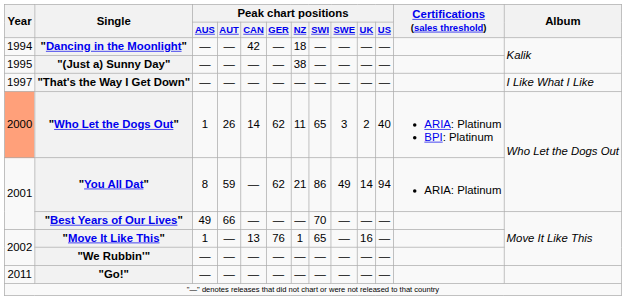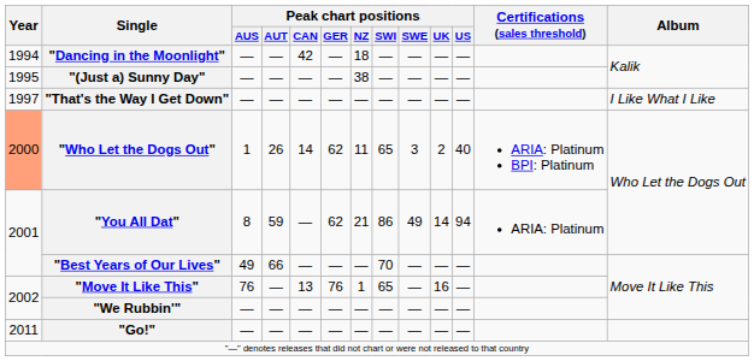 <table class="wikitable plainrowheaders" style="text-align:center;">
 <tr>
 <th rowspan="2">Year</th>
 <th rowspan="2">Single</th>
 <th colspan="9">Peak chart positions</th>
 <th rowspan="2"><a href='#'>Certifications</a><br><small>(<a href='#'>sales threshold</a>)</small></th>
 <th rowspan="2">Album</th>
 </tr>
 <tr style="font-size:smaller;">
 <th><a href='#'>AUS</a><br></th>
 <th><a href='#'>AUT</a><br></th>
 <th><a href='#'>CAN</a><br></th>
 <th><a href='#'>GER</a><br></th>
 <th><a href='#'>NZ</a><br></th>
 <th><a href='#'>SWI</a><br></th>
 <th><a href='#'>SWE</a><br></th>
 <th><a href='#'>UK</a><br></th>
 <th><a href='#'>US</a><br></th>
 </tr>
 <tr>
 <td>1994</td>
 <th scope="row">"<a href='#'>Dancing in the Moonlight</a>"</th>
 <td>—</td>
 <td>—</td>
 <td>42</td>
 <td>—</td>
 <td>18</td>
 <td>—</td>
 <td>—</td>
 <td>—</td>
 <td>—</td>
 <td></td>
 <td style="text-align:left;" rowspan="2"><em>Kalik</em></td>
 </tr>
 <tr>
 <td>1995</td>
 <th scope="row">"(Just a) Sunny Day"</th>
 <td>—</td>
 <td>—</td>
 <td>—</td>
 <td>—</td>
 <td>38</td>
 <td>—</td>
 <td>—</td>
 <td>—</td>
 <td>—</td>
 <td></td>
 </tr>
 <tr>
 <td>1997</td>
 <th scope="row">"That's the Way I Get Down"</th>
 <td>—</td>
 <td>—</td>
 <td>—</td>
 <td>—</td>
 <td>—</td>
 <td>—</td>
 <td>—</td>
 <td>—</td>
 <td>—</td>
 <td></td>
 <td style="text-align:left;"><em>I Like What I Like</em></td>
 </tr>
 <tr>
 <td style="background: lightsalmon;">2000</td>
 <th scope="row">"<a href='#'>Who Let the Dogs Out</a>"</th>
 <td>1</td>
 <td>26</td>
 <td>14</td>
 <td>62</td>
 <td>11</td>
 <td>65</td>
 <td>3</td>
 <td>2</td>
 <td>40</td>
 <td style="text-align:left;"><br><ul><li><a href='#'>ARIA</a>: Platinum</li><li><a href='#'>BPI</a>: Platinum</li></ul></td>
 <td style="text-align:left;" rowspan="2"><em>Who Let the Dogs Out</em></td>
 </tr>
 <tr>
 <td rowspan="2">2001</td>
 <th scope="row">"<a href='#'>You All Dat</a>"</th>
 <td>8</td>
 <td>59</td>
 <td>—</td>
 <td>62</td>
 <td>21</td>
 <td>86</td>
 <td>49</td>
 <td>14</td>
 <td>94</td>
 <td style="text-align:left;"><br><ul><li>ARIA: Platinum</li></ul></td>
 </tr>
 <tr>
 <th scope="row">"<a href='#'>Best Years of Our Lives</a>"</th>
 <td>49</td>
 <td>66</td>
 <td>—</td>
 <td>—</td>
 <td>—</td>
 <td>70</td>
 <td>—</td>
 <td>—</td>
 <td>—</td>
 <td></td>
 <td style="text-align:left;" rowspan="3"><em>Move It Like This</em></td>
 </tr>
 <tr>
 <td rowspan="2">2002</td>
 <th scope="row">"<a href='#'>Move It Like This</a>"</th>
-<td>1</td>
+<td>76</td>
 <td>—</td>
 <td>13</td>
 <td>76</td>
 <td>1</td>
 <td>65</td>
 <td>—</td>
 <td>16</td>
 <td>—</td>
 <td></td>
 </tr>
 <tr>
 <th scope="row">"We Rubbin'"</th>
 <td>—</td>
 <td>—</td>
 <td>—</td>
 <td>—</td>
 <td>—</td>
 <td>—</td>
 <td>—</td>
 <td>—</td>
 <td>—</td>
 <td></td>
 </tr>
 <tr>
 <td>2011</td>
 <th scope="row">"Go!"</th>
 <td>—</td>
 <td>—</td>
 <td>—</td>
 <td>—</td>
 <td>—</td>
 <td>—</td>
 <td>—</td>
 <td>—</td>
 <td>—</td>
 <td></td>
 <td></td>
 </tr>
 <tr>
 <td colspan="15" style="font-size:8pt">"—" denotes releases that did not chart or were not released to that country</td>
 </tr>
 </table>
